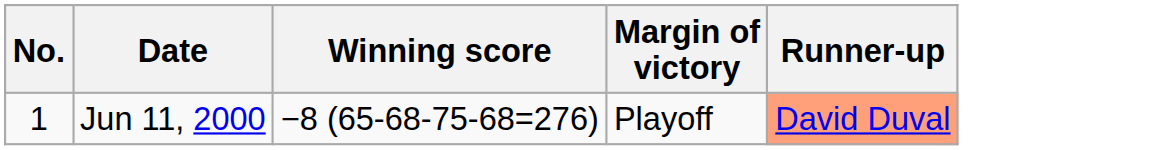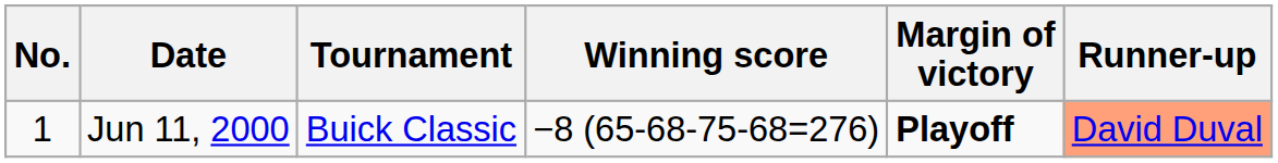 <table class="wikitable" style="font-size:95%;">
 <tr>
 <th>No.</th>
 <th>Date</th>
+<th>Tournament</th>
 <th>Winning score</th>
 <th>Margin of<br>victory</th>
 <th>Runner-up</th>
 </tr>
 <tr>
 <td align=center>1</td>
 <td align=right>Jun 11, <a href='#'>2000</a></td>
+<td><a href='#'>Buick Classic</a></td>
 <td>−8 (65-68-75-68=276)</td>
-<td>Playoff</td>
+<td><strong>Playoff</strong></td>
 <td style="background: lightsalmon;"> <a href='#'>David Duval</a></td>
 </tr>
 </table>
